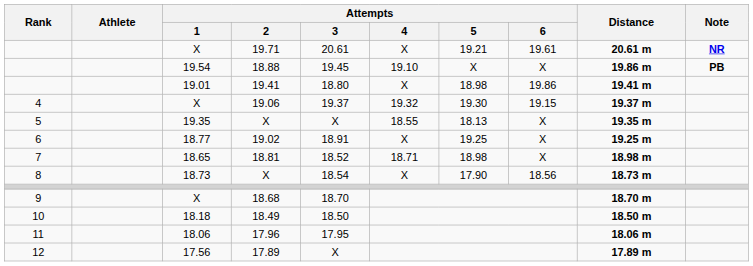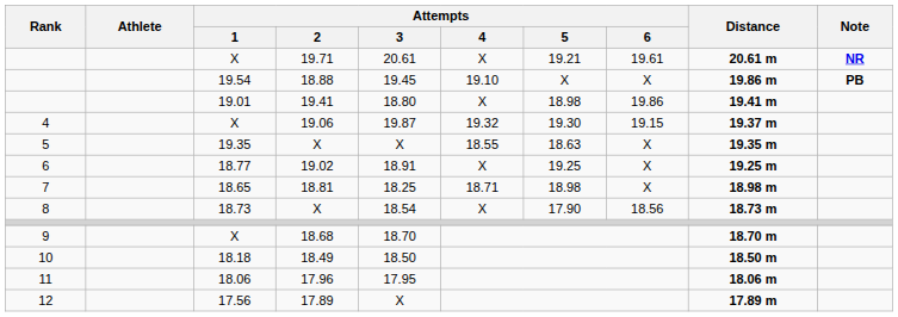 <table class="wikitable" style=" text-align:center; font-size:110%;" width="95%">
 <tr>
 <th rowspan="2">Rank</th>
 <th rowspan="2">Athlete</th>
 <th colspan="6">Attempts</th>
 <th rowspan="2">Distance</th>
 <th rowspan="2">Note</th>
 </tr>
 <tr>
 <th>1</th>
 <th>2</th>
 <th>3</th>
 <th>4</th>
 <th>5</th>
 <th>6</th>
 </tr>
 <tr>
 <td></td>
 <td align=left></td>
 <td>X</td>
 <td>19.71</td>
 <td>20.61</td>
 <td>X</td>
 <td>19.21</td>
 <td>19.61</td>
 <td><strong>20.61 m</strong></td>
 <td><strong><a href='#'>NR</a></strong></td>
 </tr>
 <tr>
 <td></td>
 <td align=left></td>
 <td>19.54</td>
 <td>18.88</td>
 <td>19.45</td>
 <td>19.10</td>
 <td>X</td>
 <td>X</td>
 <td><strong>19.86 m</strong></td>
 <td><strong>PB</strong></td>
 </tr>
 <tr>
 <td></td>
 <td align=left></td>
 <td>19.01</td>
 <td>19.41</td>
 <td>18.80</td>
 <td>X</td>
 <td>18.98</td>
 <td>19.86</td>
 <td><strong>19.41 m</strong></td>
 <td></td>
 </tr>
 <tr>
 <td>4</td>
 <td align=left></td>
 <td>X</td>
 <td>19.06</td>
-<td>19.37</td>
+<td>19.87</td>
 <td>19.32</td>
 <td>19.30</td>
 <td>19.15</td>
 <td><strong>19.37 m</strong></td>
 <td></td>
 </tr>
 <tr>
 <td>5</td>
 <td align=left></td>
 <td>19.35</td>
 <td>X</td>
 <td>X</td>
 <td>18.55</td>
-<td>18.13</td>
+<td>18.63</td>
 <td>X</td>
 <td><strong>19.35 m</strong></td>
 <td></td>
 </tr>
 <tr>
 <td>6</td>
 <td align=left></td>
 <td>18.77</td>
 <td>19.02</td>
 <td>18.91</td>
 <td>X</td>
 <td>19.25</td>
 <td>X</td>
 <td><strong>19.25 m</strong></td>
 <td></td>
 </tr>
 <tr>
 <td>7</td>
 <td align=left></td>
 <td>18.65</td>
 <td>18.81</td>
-<td>18.52</td>
+<td>18.25</td>
 <td>18.71</td>
 <td>18.98</td>
 <td>X</td>
 <td><strong>18.98 m</strong></td>
 <td></td>
 </tr>
 <tr>
 <td>8</td>
 <td align=left></td>
 <td>18.73</td>
 <td>X</td>
 <td>18.54</td>
 <td>X</td>
 <td>17.90</td>
 <td>18.56</td>
 <td><strong>18.73 m</strong></td>
 <td></td>
 </tr>
 <tr>
 <td colspan=10 bgcolor=lightgray></td>
 </tr>
 <tr>
 <td>9</td>
 <td align=left></td>
 <td>X</td>
 <td>18.68</td>
 <td>18.70</td>
 <td colspan=3></td>
 <td><strong>18.70 m</strong></td>
 <td></td>
 </tr>
 <tr>
 <td>10</td>
 <td align=left></td>
 <td>18.18</td>
 <td>18.49</td>
 <td>18.50</td>
 <td colspan=3></td>
 <td><strong>18.50 m</strong></td>
 <td></td>
 </tr>
 <tr>
 <td>11</td>
 <td align=left></td>
 <td>18.06</td>
 <td>17.96</td>
 <td>17.95</td>
 <td colspan=3></td>
 <td><strong>18.06 m</strong></td>
 <td></td>
 </tr>
 <tr>
 <td>12</td>
 <td align=left></td>
 <td>17.56</td>
 <td>17.89</td>
 <td>X</td>
 <td colspan=3></td>
 <td><strong>17.89 m</strong></td>
 <td></td>
 </tr>
 </table>
